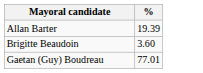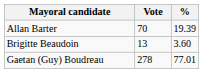 <table class="wikitable">
 <tr>
 <th bgcolor="#DDDDFF" width="200px">Mayoral candidate</th>
+<th bgcolor="#DDDDFF" width="50px">Vote</th>
 <th bgcolor="#DDDDFF" width="30px">%</th>
 </tr>
 <tr>
 <td>Allan Barter</td>
+<td>70</td>
 <td>19.39</td>
 </tr>
 <tr>
 <td>Brigitte Beaudoin</td>
+<td>13</td>
 <td>3.60</td>
 </tr>
 <tr>
 <td>Gaetan (Guy) Boudreau</td>
+<td>278</td>
 <td>77.01</td>
 </tr>
 </table>
